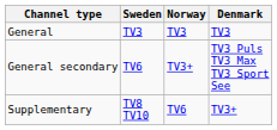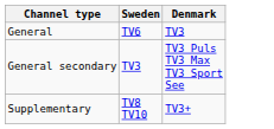 <table class="wikitable">
 <tr>
 <th>Channel type</th>
 <th>Sweden</th>
-<th>Norway</th>
 <th>Denmark</th>
 </tr>
 <tr>
 <td>General</td>
-<td><a href='#'>TV3</a></td>
-<td><a href='#'>TV3</a></td>
+<td><a href='#'>TV6</a></td>
 <td><a href='#'>TV3</a></td>
 </tr>
 <tr>
 <td>General secondary</td>
-<td><a href='#'>TV6</a></td>
-<td><a href='#'>TV3+</a></td>
+<td><a href='#'>TV3</a></td>
 <td><a href='#'>TV3 Puls</a><br> <a href='#'>TV3 Max</a><br> <a href='#'>TV3 Sport</a><br><a href='#'>See</a></td>
 </tr>
 <tr>
 <td>Supplementary</td>
 <td><a href='#'>TV8</a><br> <a href='#'>TV10</a></td>
-<td><a href='#'>TV6</a></td>
 <td><a href='#'>TV3+</a></td>
 </tr>
 </table>
